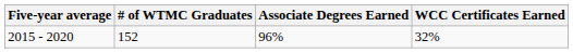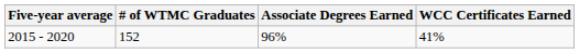 <table class="wikitable">
 <tr>
 <th>Five-year average</th>
 <th># of WTMC Graduates</th>
 <th>Associate Degrees Earned</th>
 <th>WCC Certificates Earned</th>
 </tr>
 <tr>
 <td>2015 - 2020</td>
 <td>152</td>
 <td>96%</td>
-<td>32%</td>
+<td>41%</td>
 </tr>
 </table>
